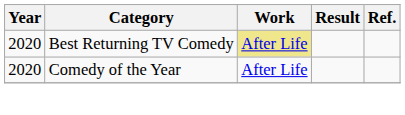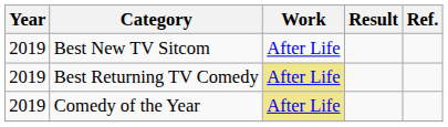 <table class="wikitable">
 <tr>
 <th>Year</th>
 <th>Category</th>
 <th>Work</th>
 <th>Result</th>
 <th>Ref.</th>
 </tr>
 <tr>
-<td>2020</td>
+<td>2019</td>
+<td>Best New TV Sitcom</td>
+<td><a href='#'>After Life</a></td>
+<td></td>
+<td></td>
+</tr>
+<tr>
+<td>2019</td>
 <td>Best Returning TV Comedy</td>
 <td style="background: khaki;"><a href='#'>After Life</a></td>
 <td></td>
 <td></td>
 </tr>
 <tr>
-<td>2020</td>
+<td>2019</td>
 <td>Comedy of the Year</td>
-<td><a href='#'>After Life</a></td>
+<td style="background: khaki;"><a href='#'>After Life</a></td>
 <td></td>
 <td></td>
 </tr>
 <tr>
 </tr>
 </table>
